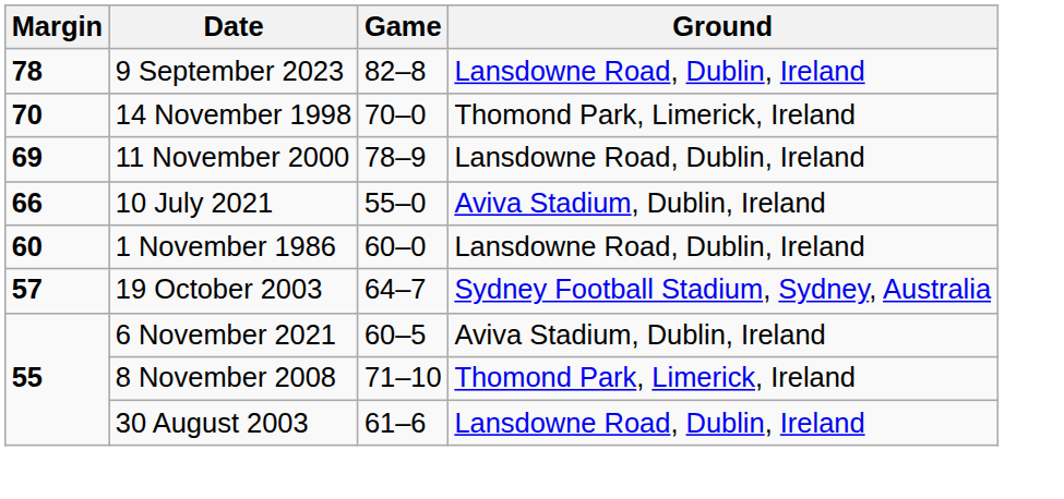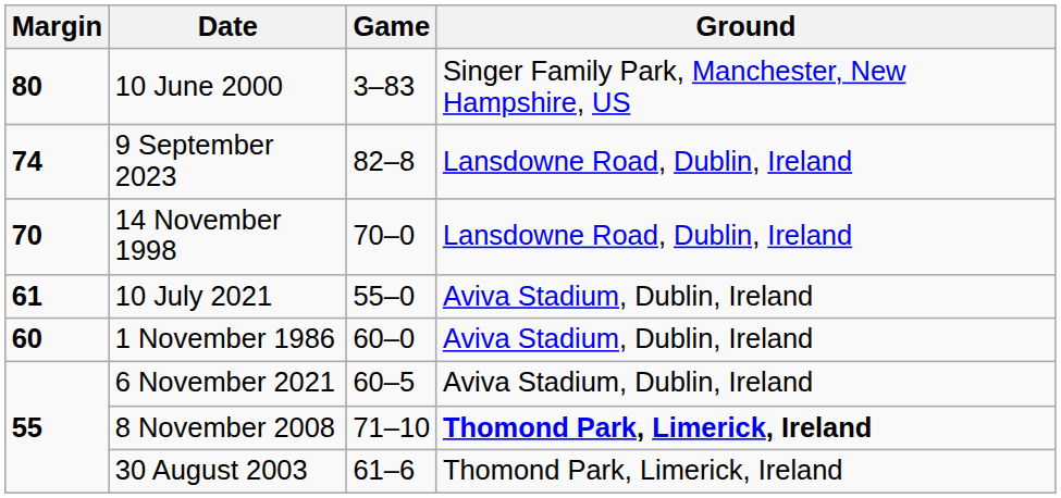 <table class="wikitable">
 <tr>
 <th>Margin</th>
 <th>Date</th>
 <th>Game</th>
 <th>Ground</th>
 </tr>
 <tr>
-<td><strong>78</strong></td>
+<td><strong>80</strong></td>
+<td>10 June 2000</td>
+<td> 3–83 </td>
+<td>Singer Family Park, <a href='#'>Manchester, New Hampshire</a>, <a href='#'>US</a></td>
+</tr>
+<tr>
+<td><strong>74</strong></td>
 <td>9 September 2023</td>
 <td> 82–8 </td>
 <td><a href='#'>Lansdowne Road</a>, <a href='#'>Dublin</a>, <a href='#'>Ireland</a></td>
 </tr>
 <tr>
 <td><strong>70</strong></td>
 <td>14 November 1998</td>
 <td> 70–0 </td>
-<td>Thomond Park, Limerick, Ireland</td>
+<td><a href='#'>Lansdowne Road</a>, <a href='#'>Dublin</a>, <a href='#'>Ireland</a></td>
 </tr>
 <tr>
-<td><strong>69</strong></td>
-<td>11 November 2000</td>
-<td> 78–9 </td>
-<td>Lansdowne Road, Dublin, Ireland</td>
-</tr>
-<tr>
-<td><strong>66</strong></td>
+<td><strong>61</strong></td>
 <td>10 July 2021</td>
 <td> 55–0 </td>
 <td><a href='#'>Aviva Stadium</a>, Dublin, Ireland</td>
 </tr>
 <tr>
 <td><strong>60</strong></td>
 <td>1 November 1986</td>
 <td> 60–0 </td>
-<td>Lansdowne Road, Dublin, Ireland</td>
-</tr>
-<tr>
-<td><strong>57</strong></td>
-<td>19 October 2003</td>
-<td> 64–7 </td>
-<td><a href='#'>Sydney Football Stadium</a>, <a href='#'>Sydney</a>, <a href='#'>Australia</a></td>
+<td><a href='#'>Aviva Stadium</a>, Dublin, Ireland</td>
 </tr>
 <tr>
 <td rowspan="3"><strong>55</strong></td>
 <td>6 November 2021</td>
 <td> 60–5 </td>
 <td>Aviva Stadium, Dublin, Ireland</td>
 </tr>
 <tr>
 <td>8 November 2008</td>
 <td> 71–10 </td>
-<td><a href='#'>Thomond Park</a>, <a href='#'>Limerick</a>, Ireland</td>
+<td><strong><a href='#'>Thomond Park</a>, <a href='#'>Limerick</a>, Ireland</strong></td>
 </tr>
 <tr>
 <td>30 August 2003</td>
 <td> 61–6 </td>
-<td><a href='#'>Lansdowne Road</a>, <a href='#'>Dublin</a>, <a href='#'>Ireland</a></td>
+<td>Thomond Park, Limerick, Ireland</td>
 </tr>
 </table>
